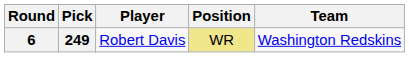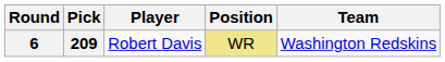 <table class="wikitable" style="text-align:center;">
 <tr>
 <th>Round</th>
 <th>Pick</th>
 <th>Player</th>
 <th>Position</th>
 <th>Team</th>
 </tr>
 <tr>
 <th>6</th>
-<th>249</th>
+<th>209</th>
 <td><a href='#'>Robert Davis</a></td>
 <td style="background: khaki;">WR</td>
 <td><a href='#'>Washington Redskins</a></td>
 </tr>
 </table>
